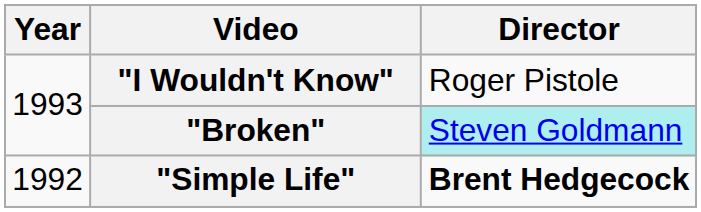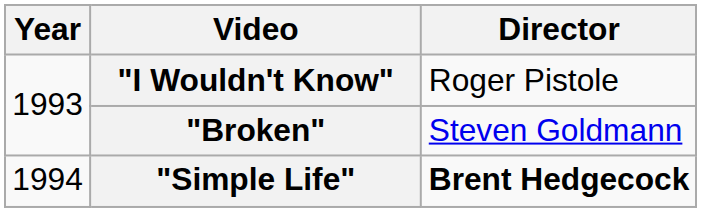 <table class="wikitable plainrowheaders">
 <tr>
 <th>Year</th>
 <th style="width:10em;">Video</th>
 <th>Director</th>
 </tr>
 <tr>
 <td rowspan="2">1993</td>
 <th scope="row">"I Wouldn't Know"</th>
 <td>Roger Pistole</td>
 </tr>
 <tr>
 <th scope="row">"Broken"</th>
-<td style="background: paleturquoise;"><a href='#'>Steven Goldmann</a></td>
+<td><a href='#'>Steven Goldmann</a></td>
 </tr>
 <tr>
-<td>1992</td>
+<td>1994</td>
 <th scope="row">"Simple Life"</th>
 <td><strong>Brent Hedgecock</strong></td>
 </tr>
 </table>
